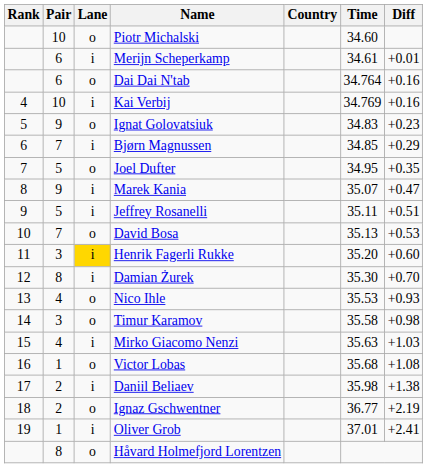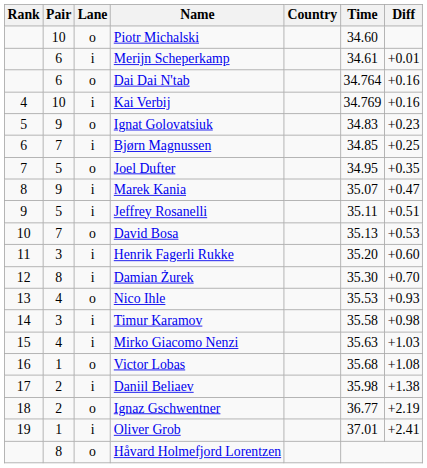 <table class="wikitable sortable" style="text-align:center">
 <tr>
 <th>Rank</th>
 <th>Pair</th>
 <th>Lane</th>
 <th>Name</th>
 <th>Country</th>
 <th>Time</th>
 <th>Diff</th>
 </tr>
 <tr>
 <td></td>
 <td>10</td>
 <td>o</td>
 <td align=left><a href='#'>Piotr Michalski</a></td>
 <td align=left></td>
 <td>34.60</td>
 <td></td>
 </tr>
 <tr>
 <td></td>
 <td>6</td>
 <td>i</td>
 <td align=left><a href='#'>Merijn Scheperkamp</a></td>
 <td align=left></td>
 <td>34.61</td>
 <td>+0.01</td>
 </tr>
 <tr>
 <td></td>
 <td>6</td>
 <td>o</td>
 <td align=left><a href='#'>Dai Dai N'tab</a></td>
 <td align=left></td>
 <td>34.764</td>
 <td>+0.16</td>
 </tr>
 <tr>
 <td>4</td>
 <td>10</td>
 <td>i</td>
 <td align=left><a href='#'>Kai Verbij</a></td>
 <td align=left></td>
 <td>34.769</td>
 <td>+0.16</td>
 </tr>
 <tr>
 <td>5</td>
 <td>9</td>
 <td>o</td>
 <td align=left><a href='#'>Ignat Golovatsiuk</a></td>
 <td align=left></td>
 <td>34.83</td>
 <td>+0.23</td>
 </tr>
 <tr>
 <td>6</td>
 <td>7</td>
 <td>i</td>
 <td align=left><a href='#'>Bjørn Magnussen</a></td>
 <td align=left></td>
 <td>34.85</td>
-<td>+0.29</td>
+<td>+0.25</td>
 </tr>
 <tr>
 <td>7</td>
 <td>5</td>
 <td>o</td>
 <td align=left><a href='#'>Joel Dufter</a></td>
 <td align=left></td>
 <td>34.95</td>
 <td>+0.35</td>
 </tr>
 <tr>
 <td>8</td>
 <td>9</td>
 <td>i</td>
 <td align=left><a href='#'>Marek Kania</a></td>
 <td align=left></td>
 <td>35.07</td>
 <td>+0.47</td>
 </tr>
 <tr>
 <td>9</td>
 <td>5</td>
 <td>i</td>
 <td align=left><a href='#'>Jeffrey Rosanelli</a></td>
 <td align=left></td>
 <td>35.11</td>
 <td>+0.51</td>
 </tr>
 <tr>
 <td>10</td>
 <td>7</td>
 <td>o</td>
 <td align=left><a href='#'>David Bosa</a></td>
 <td align=left></td>
 <td>35.13</td>
 <td>+0.53</td>
 </tr>
 <tr>
 <td>11</td>
 <td>3</td>
-<td style="background: gold;">i</td>
+<td>i</td>
 <td align=left><a href='#'>Henrik Fagerli Rukke</a></td>
 <td align=left></td>
 <td>35.20</td>
 <td>+0.60</td>
 </tr>
 <tr>
 <td>12</td>
 <td>8</td>
 <td>i</td>
 <td align=left><a href='#'>Damian Żurek</a></td>
 <td align=left></td>
 <td>35.30</td>
 <td>+0.70</td>
 </tr>
 <tr>
 <td>13</td>
 <td>4</td>
 <td>o</td>
 <td align=left><a href='#'>Nico Ihle</a></td>
 <td align=left></td>
 <td>35.53</td>
 <td>+0.93</td>
 </tr>
 <tr>
 <td>14</td>
 <td>3</td>
-<td>o</td>
+<td>i</td>
 <td align=left><a href='#'>Timur Karamov</a></td>
 <td align=left></td>
 <td>35.58</td>
 <td>+0.98</td>
 </tr>
 <tr>
 <td>15</td>
 <td>4</td>
 <td>i</td>
 <td align=left><a href='#'>Mirko Giacomo Nenzi</a></td>
 <td align=left></td>
 <td>35.63</td>
 <td>+1.03</td>
 </tr>
 <tr>
 <td>16</td>
 <td>1</td>
 <td>o</td>
 <td align=left><a href='#'>Victor Lobas</a></td>
 <td align=left></td>
 <td>35.68</td>
 <td>+1.08</td>
 </tr>
 <tr>
 <td>17</td>
 <td>2</td>
 <td>i</td>
 <td align=left><a href='#'>Daniil Beliaev</a></td>
 <td align=left></td>
 <td>35.98</td>
 <td>+1.38</td>
 </tr>
 <tr>
 <td>18</td>
 <td>2</td>
 <td>o</td>
 <td align=left><a href='#'>Ignaz Gschwentner</a></td>
 <td align=left></td>
 <td>36.77</td>
 <td>+2.19</td>
 </tr>
 <tr>
 <td>19</td>
 <td>1</td>
 <td>i</td>
 <td align=left><a href='#'>Oliver Grob</a></td>
 <td align=left></td>
 <td>37.01</td>
 <td>+2.41</td>
 </tr>
 <tr>
 <td></td>
 <td>8</td>
 <td>o</td>
 <td align=left><a href='#'>Håvard Holmefjord Lorentzen</a></td>
 <td align=left></td>
 <td colspan=2></td>
 </tr>
 </table>
